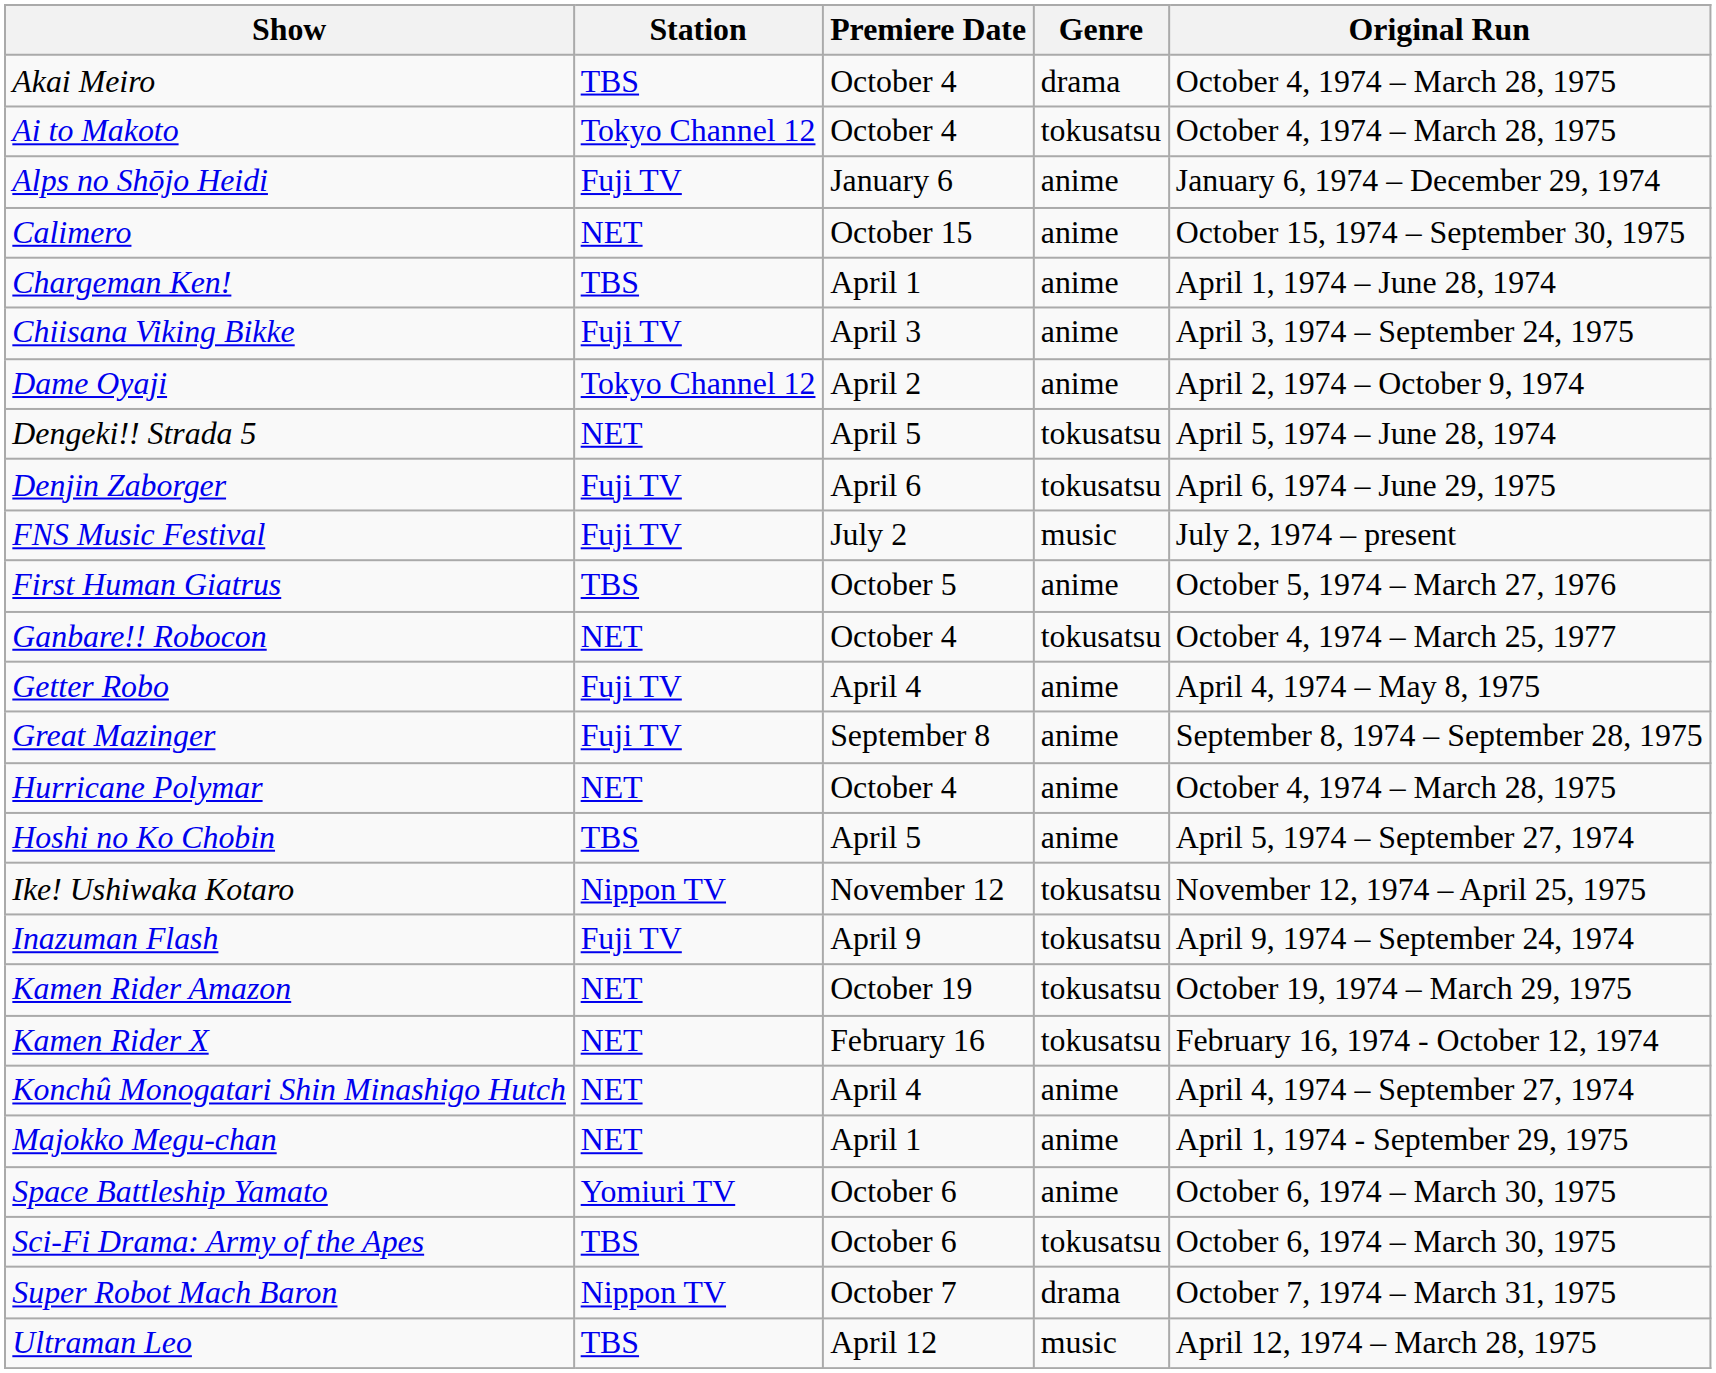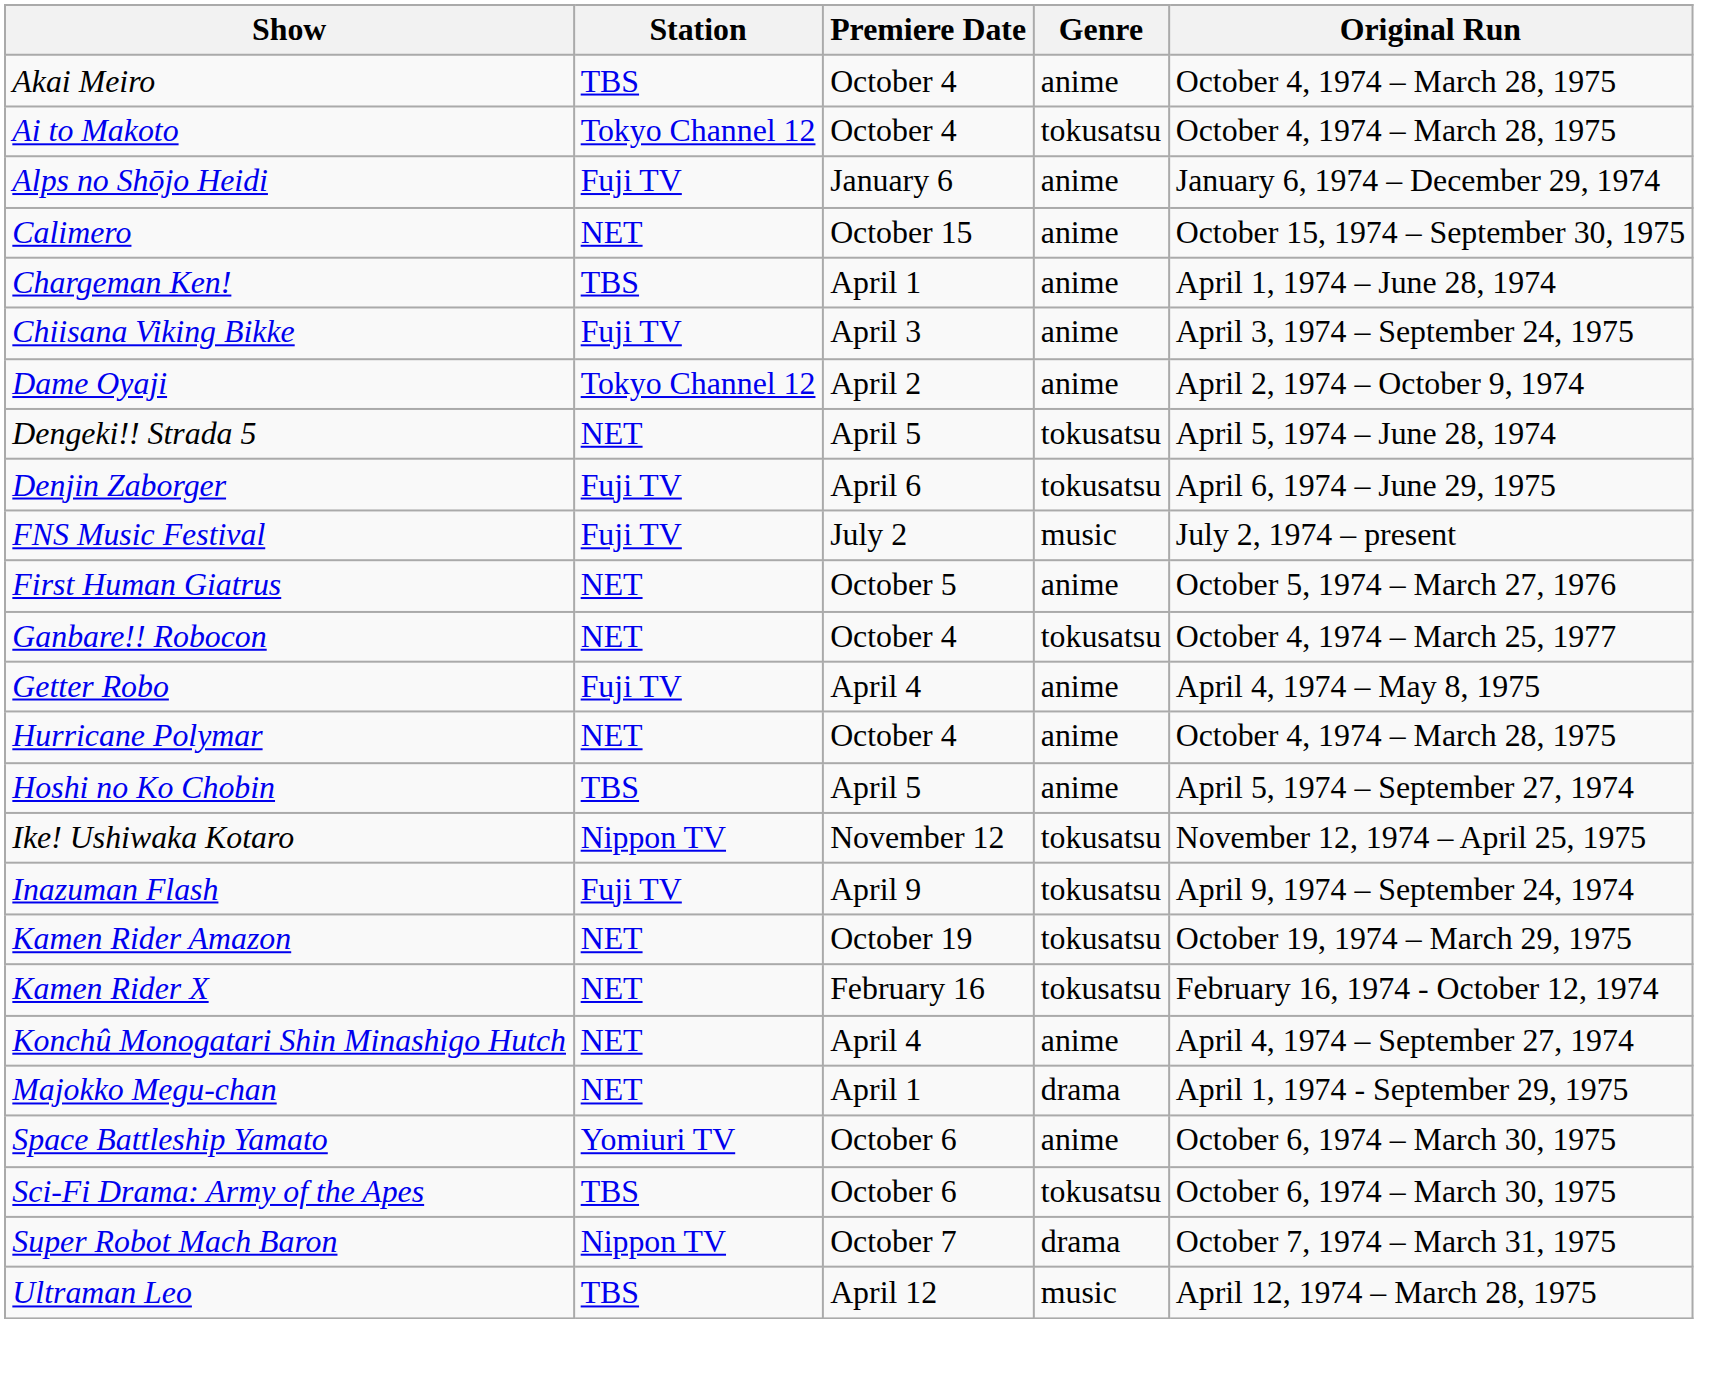 <table class="wikitable sortable">
 <tr>
 <th>Show</th>
 <th>Station</th>
 <th>Premiere Date</th>
 <th>Genre</th>
 <th>Original Run</th>
 </tr>
 <tr>
 <td><em>Akai Meiro</em></td>
 <td><a href='#'>TBS</a></td>
 <td>October 4</td>
-<td>drama</td>
+<td>anime</td>
 <td>October 4, 1974 – March 28, 1975</td>
 </tr>
 <tr>
 <td><em><a href='#'>Ai to Makoto</a></em></td>
 <td><a href='#'>Tokyo Channel 12</a></td>
 <td>October 4</td>
 <td>tokusatsu</td>
 <td>October 4, 1974 – March 28, 1975</td>
 </tr>
 <tr>
 <td><em><a href='#'>Alps no Shōjo Heidi</a></em></td>
 <td><a href='#'>Fuji TV</a></td>
 <td>January 6</td>
 <td>anime</td>
 <td>January 6, 1974 – December 29, 1974</td>
 </tr>
 <tr>
 <td><em><a href='#'>Calimero</a></em></td>
 <td><a href='#'>NET</a></td>
 <td>October 15</td>
 <td>anime</td>
 <td>October 15, 1974 – September 30, 1975</td>
 </tr>
 <tr>
 <td><em><a href='#'>Chargeman Ken!</a></em></td>
 <td><a href='#'>TBS</a></td>
 <td>April 1</td>
 <td>anime</td>
 <td>April 1, 1974 – June 28, 1974</td>
 </tr>
 <tr>
 <td><em><a href='#'>Chiisana Viking Bikke</a></em></td>
 <td><a href='#'>Fuji TV</a></td>
 <td>April 3</td>
 <td>anime</td>
 <td>April 3, 1974 – September 24, 1975</td>
 </tr>
 <tr>
 <td><em><a href='#'>Dame Oyaji</a></em></td>
 <td><a href='#'>Tokyo Channel 12</a></td>
 <td>April 2</td>
 <td>anime</td>
 <td>April 2, 1974 – October 9, 1974</td>
 </tr>
 <tr>
 <td><em>Dengeki!! Strada 5</em></td>
 <td><a href='#'>NET</a></td>
 <td>April 5</td>
 <td>tokusatsu</td>
 <td>April 5, 1974 – June 28, 1974</td>
 </tr>
 <tr>
 <td><em><a href='#'>Denjin Zaborger</a></em></td>
 <td><a href='#'>Fuji TV</a></td>
 <td>April 6</td>
 <td>tokusatsu</td>
 <td>April 6, 1974 – June 29, 1975</td>
 </tr>
 <tr>
 <td><em><a href='#'>FNS Music Festival</a></em></td>
 <td><a href='#'>Fuji TV</a></td>
 <td>July 2</td>
 <td>music</td>
 <td>July 2, 1974 – present</td>
 </tr>
 <tr>
 <td><em><a href='#'>First Human Giatrus</a></em></td>
-<td><a href='#'>TBS</a></td>
+<td><a href='#'>NET</a></td>
 <td>October 5</td>
 <td>anime</td>
 <td>October 5, 1974 – March 27, 1976</td>
 </tr>
 <tr>
 <td><em><a href='#'>Ganbare!! Robocon</a></em></td>
 <td><a href='#'>NET</a></td>
 <td>October 4</td>
 <td>tokusatsu</td>
 <td>October 4, 1974 – March 25, 1977</td>
 </tr>
 <tr>
 <td><em><a href='#'>Getter Robo</a></em></td>
 <td><a href='#'>Fuji TV</a></td>
 <td>April 4</td>
 <td>anime</td>
 <td>April 4, 1974 – May 8, 1975</td>
-</tr>
-<tr>
-<td><em><a href='#'>Great Mazinger</a></em></td>
-<td><a href='#'>Fuji TV</a></td>
-<td>September 8</td>
-<td>anime</td>
-<td>September 8, 1974 – September 28, 1975</td>
 </tr>
 <tr>
 <td><em><a href='#'>Hurricane Polymar</a></em></td>
 <td><a href='#'>NET</a></td>
 <td>October 4</td>
 <td>anime</td>
 <td>October 4, 1974 – March 28, 1975</td>
 </tr>
 <tr>
 <td><em><a href='#'>Hoshi no Ko Chobin</a></em></td>
 <td><a href='#'>TBS</a></td>
 <td>April 5</td>
 <td>anime</td>
 <td>April 5, 1974 – September 27, 1974</td>
 </tr>
 <tr>
 <td><em>Ike! Ushiwaka Kotaro</em></td>
 <td><a href='#'>Nippon TV</a></td>
 <td>November 12</td>
 <td>tokusatsu</td>
 <td>November 12, 1974 – April 25, 1975</td>
 </tr>
 <tr>
 <td><em><a href='#'>Inazuman Flash</a></em></td>
 <td><a href='#'>Fuji TV</a></td>
 <td>April 9</td>
 <td>tokusatsu</td>
 <td>April 9, 1974 – September 24, 1974</td>
 </tr>
 <tr>
 <td><em><a href='#'>Kamen Rider Amazon</a></em></td>
 <td><a href='#'>NET</a></td>
 <td>October 19</td>
 <td>tokusatsu</td>
 <td>October 19, 1974 – March 29, 1975</td>
 </tr>
 <tr>
 <td><em><a href='#'>Kamen Rider X</a></em></td>
 <td><a href='#'>NET</a></td>
 <td>February 16</td>
 <td>tokusatsu</td>
 <td>February 16, 1974 - October 12, 1974</td>
 </tr>
 <tr>
 <td><em><a href='#'>Konchû Monogatari Shin Minashigo Hutch</a></em></td>
 <td><a href='#'>NET</a></td>
 <td>April 4</td>
 <td>anime</td>
 <td>April 4, 1974 – September 27, 1974</td>
 </tr>
 <tr>
 <td><em><a href='#'>Majokko Megu-chan</a></em></td>
 <td><a href='#'>NET</a></td>
 <td>April 1</td>
-<td>anime</td>
+<td>drama</td>
 <td>April 1, 1974 - September 29, 1975</td>
 </tr>
 <tr>
 <td><em><a href='#'>Space Battleship Yamato</a></em></td>
 <td><a href='#'>Yomiuri TV</a></td>
 <td>October 6</td>
 <td>anime</td>
 <td>October 6, 1974 – March 30, 1975</td>
 </tr>
 <tr>
 <td><em><a href='#'>Sci-Fi Drama: Army of the Apes</a></em></td>
 <td><a href='#'>TBS</a></td>
 <td>October 6</td>
 <td>tokusatsu</td>
 <td>October 6, 1974 – March 30, 1975</td>
 </tr>
 <tr>
 <td><em><a href='#'>Super Robot Mach Baron</a></em></td>
 <td><a href='#'>Nippon TV</a></td>
 <td>October 7</td>
 <td>drama</td>
 <td>October 7, 1974 – March 31, 1975</td>
 </tr>
 <tr>
 <td><em><a href='#'>Ultraman Leo</a></em></td>
 <td><a href='#'>TBS</a></td>
 <td>April 12</td>
 <td>music</td>
 <td>April 12, 1974 – March 28, 1975</td>
 </tr>
 </table>
